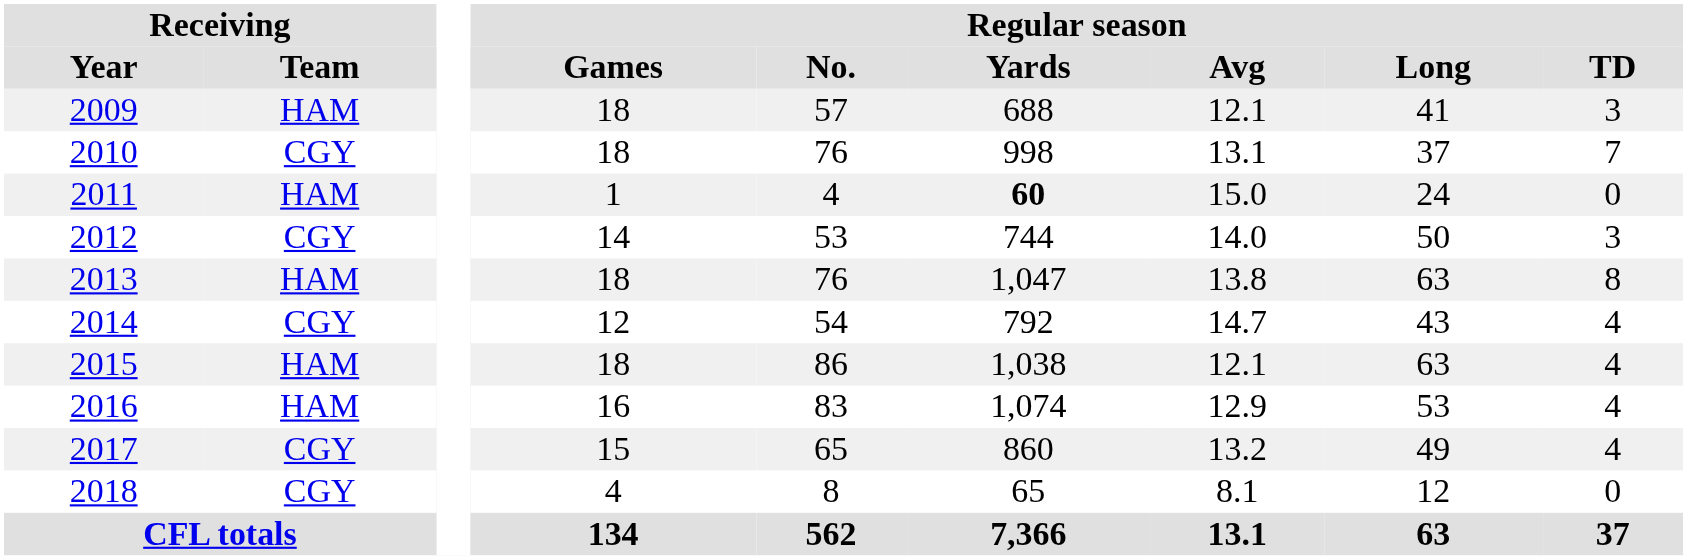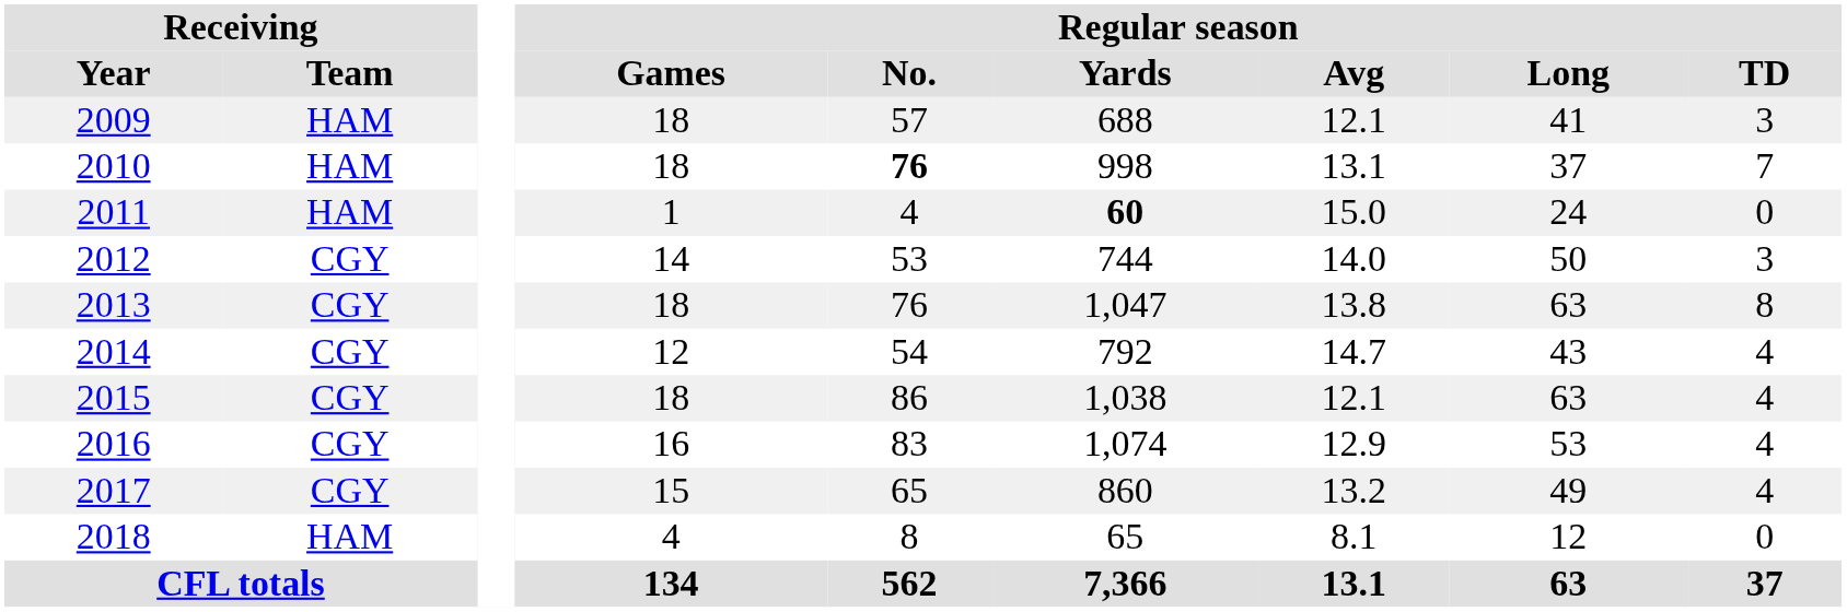 <table BORDER="0" CELLPADDING="1" CELLSPACING="0" width="50%" style="text-align:center">
 <tr bgcolor="#e0e0e0">
 <th colspan="2">Receiving</th>
 <th rowspan="99" bgcolor="#ffffff"> </th>
 <th colspan="6">Regular season</th>
 </tr>
 <tr bgcolor="#e0e0e0">
 <th>Year</th>
 <th>Team</th>
 <th>Games</th>
 <th>No.</th>
 <th>Yards</th>
 <th>Avg</th>
 <th>Long</th>
 <th>TD</th>
 </tr>
 <tr ALIGN="centre" bgcolor="#f0f0f0">
 <td><a href='#'>2009</a></td>
 <td><a href='#'>HAM</a></td>
 <td>18</td>
 <td>57</td>
 <td>688</td>
 <td>12.1</td>
 <td>41</td>
 <td>3</td>
 </tr>
 <tr>
 <td><a href='#'>2010</a></td>
-<td><a href='#'>CGY</a></td>
+<td><a href='#'>HAM</a></td>
 <td>18</td>
-<td>76</td>
+<td><strong>76</strong></td>
 <td>998</td>
 <td>13.1</td>
 <td>37</td>
 <td>7</td>
 </tr>
 <tr ALIGN="centre" bgcolor="#f0f0f0">
 <td><a href='#'>2011</a></td>
 <td><a href='#'>HAM</a></td>
 <td>1</td>
 <td>4</td>
 <td><strong>60</strong></td>
 <td>15.0</td>
 <td>24</td>
 <td>0</td>
 </tr>
 <tr>
 <td><a href='#'>2012</a></td>
 <td><a href='#'>CGY</a></td>
 <td>14</td>
 <td>53</td>
 <td>744</td>
 <td>14.0</td>
 <td>50</td>
 <td>3</td>
 </tr>
 <tr ALIGN="centre" bgcolor="#f0f0f0">
 <td><a href='#'>2013</a></td>
-<td><a href='#'>HAM</a></td>
+<td><a href='#'>CGY</a></td>
 <td>18</td>
 <td>76</td>
 <td>1,047</td>
 <td>13.8</td>
 <td>63</td>
 <td>8</td>
 </tr>
 <tr>
 <td><a href='#'>2014</a></td>
 <td><a href='#'>CGY</a></td>
 <td>12</td>
 <td>54</td>
 <td>792</td>
 <td>14.7</td>
 <td>43</td>
 <td>4</td>
 </tr>
 <tr ALIGN="centre" bgcolor="#f0f0f0">
 <td><a href='#'>2015</a></td>
-<td><a href='#'>HAM</a></td>
+<td><a href='#'>CGY</a></td>
 <td>18</td>
 <td>86</td>
 <td>1,038</td>
 <td>12.1</td>
 <td>63</td>
 <td>4</td>
 </tr>
 <tr>
 <td><a href='#'>2016</a></td>
-<td><a href='#'>HAM</a></td>
+<td><a href='#'>CGY</a></td>
 <td>16</td>
 <td>83</td>
 <td>1,074</td>
 <td>12.9</td>
 <td>53</td>
 <td>4</td>
 </tr>
 <tr ALIGN="centre" bgcolor="#f0f0f0">
 <td><a href='#'>2017</a></td>
 <td><a href='#'>CGY</a></td>
 <td>15</td>
 <td>65</td>
 <td>860</td>
 <td>13.2</td>
 <td>49</td>
 <td>4</td>
 </tr>
 <tr>
 <td><a href='#'>2018</a></td>
-<td><a href='#'>CGY</a></td>
+<td><a href='#'>HAM</a></td>
 <td>4</td>
 <td>8</td>
 <td>65</td>
 <td>8.1</td>
 <td>12</td>
 <td>0</td>
 </tr>
 <tr bgcolor="#e0e0e0">
 <th colspan="2"><a href='#'>CFL totals</a></th>
 <th>134</th>
 <th>562</th>
 <th>7,366</th>
 <th>13.1</th>
 <th>63</th>
 <th>37</th>
 </tr>
 </table>
